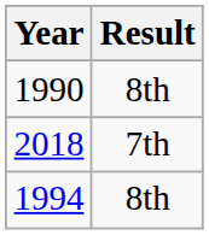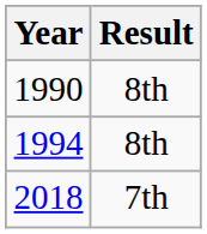 <table class="wikitable" style="text-align:center">
 <tr>
 <th>Year</th>
 <th>Result</th>
 </tr>
 <tr>
 <td>1990</td>
 <td>8th</td>
 </tr>
 <tr>
+<td><a href='#'>1994</a></td>
+<td>8th</td>
+</tr>
+<tr>
 <td><a href='#'>2018</a></td>
 <td>7th</td>
 </tr>
-<tr>
-<td><a href='#'>1994</a></td>
-<td>8th</td>
-</tr>
 </table>
